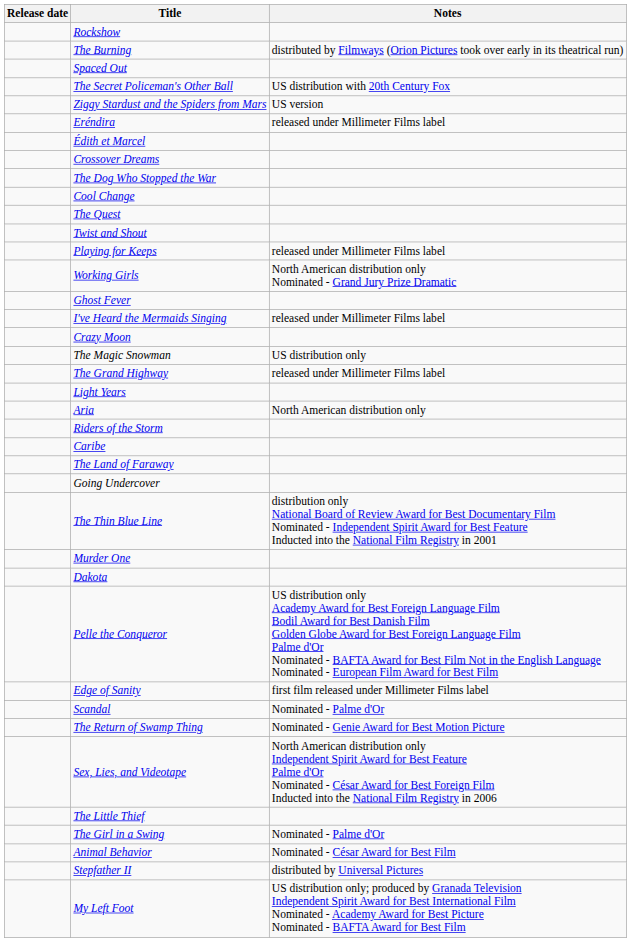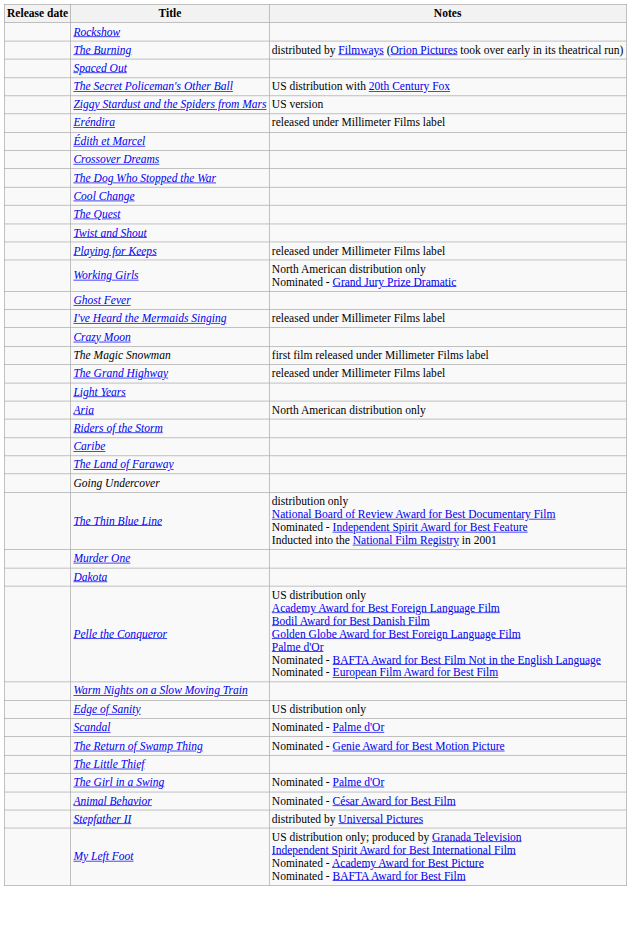 <table class="wikitable sortable">
 <tr>
 <th>Release date</th>
 <th>Title</th>
 <th>Notes</th>
 </tr>
 <tr>
 <td></td>
 <td><em><a href='#'>Rockshow</a></em></td>
 <td></td>
 </tr>
 <tr>
 <td></td>
 <td><em><a href='#'>The Burning</a></em></td>
 <td>distributed by <a href='#'>Filmways</a> (<a href='#'>Orion Pictures</a> took over early in its theatrical run)</td>
 </tr>
 <tr>
 <td></td>
 <td><em><a href='#'>Spaced Out</a></em></td>
 <td></td>
 </tr>
 <tr>
 <td></td>
 <td><em><a href='#'>The Secret Policeman's Other Ball</a></em></td>
 <td>US distribution with <a href='#'>20th Century Fox</a></td>
 </tr>
 <tr>
 <td></td>
 <td><em><a href='#'>Ziggy Stardust and the Spiders from Mars</a></em></td>
 <td>US version</td>
 </tr>
 <tr>
 <td></td>
 <td><em><a href='#'>Eréndira</a></em></td>
 <td>released under Millimeter Films label</td>
 </tr>
 <tr>
 <td></td>
 <td><em><a href='#'>Édith et Marcel</a></em></td>
 <td></td>
 </tr>
 <tr>
 <td></td>
 <td><em><a href='#'>Crossover Dreams</a></em></td>
 <td></td>
 </tr>
 <tr>
 <td></td>
 <td><em><a href='#'>The Dog Who Stopped the War</a></em></td>
 <td></td>
 </tr>
 <tr>
 <td></td>
 <td><em><a href='#'>Cool Change</a></em></td>
 <td></td>
 </tr>
 <tr>
 <td></td>
 <td><em><a href='#'>The Quest</a></em></td>
 <td></td>
 </tr>
 <tr>
 <td></td>
 <td><em><a href='#'>Twist and Shout</a></em></td>
 <td></td>
 </tr>
 <tr>
 <td></td>
 <td><em><a href='#'>Playing for Keeps</a></em></td>
 <td>released under Millimeter Films label</td>
 </tr>
 <tr>
 <td></td>
 <td><em><a href='#'>Working Girls</a></em></td>
 <td>North American distribution only<br>Nominated - <a href='#'>Grand Jury Prize Dramatic</a></td>
 </tr>
 <tr>
 <td></td>
 <td><em><a href='#'>Ghost Fever</a></em></td>
 <td></td>
 </tr>
 <tr>
 <td></td>
 <td><em><a href='#'>I've Heard the Mermaids Singing</a></em></td>
 <td>released under Millimeter Films label</td>
 </tr>
 <tr>
 <td></td>
 <td><em><a href='#'>Crazy Moon</a></em></td>
 <td></td>
 </tr>
 <tr>
 <td></td>
 <td><em>The Magic Snowman</em></td>
-<td>US distribution only</td>
+<td>first film released under Millimeter Films label</td>
 </tr>
 <tr>
 <td></td>
 <td><em><a href='#'>The Grand Highway</a></em></td>
 <td>released under Millimeter Films label</td>
 </tr>
 <tr>
 <td></td>
 <td><em><a href='#'>Light Years</a></em></td>
 <td></td>
 </tr>
 <tr>
 <td></td>
 <td><em><a href='#'>Aria</a></em></td>
 <td>North American distribution only</td>
 </tr>
 <tr>
 <td></td>
 <td><em><a href='#'>Riders of the Storm</a></em></td>
 <td></td>
 </tr>
 <tr>
 <td></td>
 <td><em><a href='#'>Caribe</a></em></td>
 <td></td>
 </tr>
 <tr>
 <td></td>
 <td><em><a href='#'>The Land of Faraway</a></em></td>
 <td></td>
 </tr>
 <tr>
 <td></td>
 <td><em>Going Undercover</em></td>
 <td></td>
 </tr>
 <tr>
 <td></td>
 <td><em><a href='#'>The Thin Blue Line</a></em></td>
 <td>distribution only<br><a href='#'>National Board of Review Award for Best Documentary Film</a><br>Nominated - <a href='#'>Independent Spirit Award for Best Feature</a><br>Inducted into the <a href='#'>National Film Registry</a> in 2001</td>
 </tr>
 <tr>
 <td></td>
 <td><em><a href='#'>Murder One</a></em></td>
 <td></td>
 </tr>
 <tr>
 <td></td>
 <td><em><a href='#'>Dakota</a></em></td>
 <td></td>
 </tr>
 <tr>
 <td></td>
 <td><em><a href='#'>Pelle the Conqueror</a></em></td>
 <td>US distribution only<br><a href='#'>Academy Award for Best Foreign Language Film</a><br><a href='#'>Bodil Award for Best Danish Film</a><br><a href='#'>Golden Globe Award for Best Foreign Language Film</a><br><a href='#'>Palme d'Or</a><br>Nominated - <a href='#'>BAFTA Award for Best Film Not in the English Language</a><br>Nominated - <a href='#'>European Film Award for Best Film</a></td>
 </tr>
 <tr>
 <td></td>
+<td><em><a href='#'>Warm Nights on a Slow Moving Train</a></em></td>
+<td></td>
+</tr>
+<tr>
+<td></td>
 <td><em><a href='#'>Edge of Sanity</a></em></td>
-<td>first film released under Millimeter Films label</td>
+<td>US distribution only</td>
 </tr>
 <tr>
 <td></td>
 <td><em><a href='#'>Scandal</a></em></td>
 <td>Nominated - <a href='#'>Palme d'Or</a></td>
 </tr>
 <tr>
 <td></td>
 <td><em><a href='#'>The Return of Swamp Thing</a></em></td>
 <td>Nominated - <a href='#'>Genie Award for Best Motion Picture</a></td>
-</tr>
-<tr>
-<td></td>
-<td><em><a href='#'>Sex, Lies, and Videotape</a></em></td>
-<td>North American distribution only<br><a href='#'>Independent Spirit Award for Best Feature</a><br><a href='#'>Palme d'Or</a><br>Nominated - <a href='#'>César Award for Best Foreign Film</a><br>Inducted into the <a href='#'>National Film Registry</a> in 2006</td>
 </tr>
 <tr>
 <td></td>
 <td><em><a href='#'>The Little Thief</a></em></td>
 <td></td>
 </tr>
 <tr>
 <td></td>
 <td><em><a href='#'>The Girl in a Swing</a></em></td>
 <td>Nominated - <a href='#'>Palme d'Or</a></td>
 </tr>
 <tr>
 <td></td>
 <td><em><a href='#'>Animal Behavior</a></em></td>
 <td>Nominated - <a href='#'>César Award for Best Film</a></td>
 </tr>
 <tr>
 <td></td>
 <td><em><a href='#'>Stepfather II</a></em></td>
 <td>distributed by <a href='#'>Universal Pictures</a></td>
 </tr>
 <tr>
 <td></td>
 <td><em><a href='#'>My Left Foot</a></em></td>
 <td>US distribution only; produced by <a href='#'>Granada Television</a><br><a href='#'>Independent Spirit Award for Best International Film</a><br>Nominated - <a href='#'>Academy Award for Best Picture</a><br>Nominated - <a href='#'>BAFTA Award for Best Film</a></td>
 </tr>
 </table>
